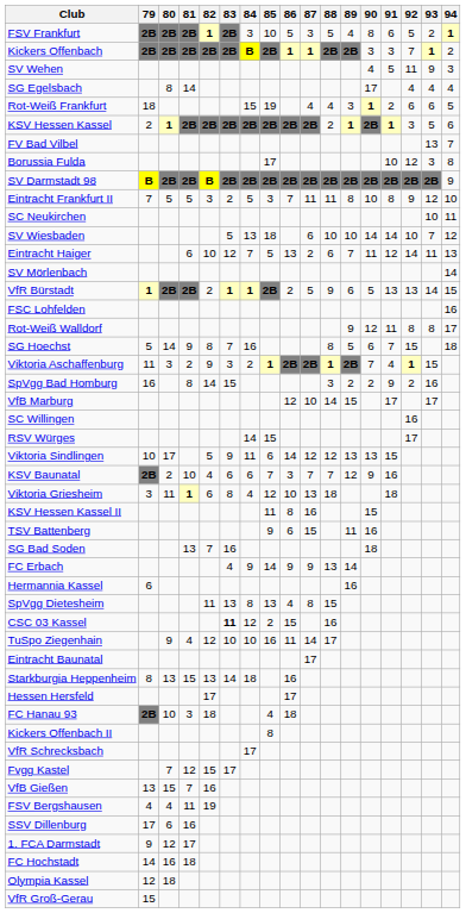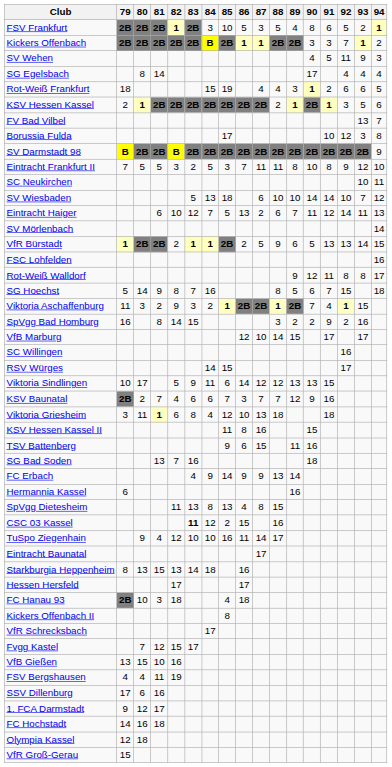 <table class="wikitable sortable">
 <tr>
 <th>Club</th>
 <th class="unsortable">79</th>
 <th class="unsortable">80</th>
 <th class="unsortable">81</th>
 <th class="unsortable">82</th>
 <th class="unsortable">83</th>
 <th class="unsortable">84</th>
 <th class="unsortable">85</th>
 <th class="unsortable">86</th>
 <th class="unsortable">87</th>
 <th class="unsortable">88</th>
 <th class="unsortable">89</th>
 <th class="unsortable">90</th>
 <th class="unsortable">91</th>
 <th class="unsortable">92</th>
 <th class="unsortable">93</th>
 <th class="unsortable">94</th>
 </tr>
 <tr align="center">
 <td align="left"><a href='#'>FSV Frankfurt</a></td>
 <td style="background:#808080"><strong>2B</strong></td>
 <td style="background:#808080"><strong>2B</strong></td>
 <td style="background:#808080"><strong>2B</strong></td>
 <td style="background:#ffffbf"><strong>1</strong></td>
 <td style="background:#808080"><strong>2B</strong></td>
 <td>3</td>
 <td>10</td>
 <td>5</td>
 <td>3</td>
 <td>5</td>
 <td>4</td>
 <td>8</td>
 <td>6</td>
 <td>5</td>
 <td>2</td>
 <td style="background:#ffffbf"><strong>1</strong></td>
 </tr>
 <tr align="center">
 <td align="left"><a href='#'>Kickers Offenbach</a></td>
 <td style="background:#808080"><strong>2B</strong></td>
 <td style="background:#808080"><strong>2B</strong></td>
 <td style="background:#808080"><strong>2B</strong></td>
 <td style="background:#808080"><strong>2B</strong></td>
 <td style="background:#808080"><strong>2B</strong></td>
 <td style="background:#FFFF00"><strong>B</strong></td>
 <td style="background:#808080"><strong>2B</strong></td>
 <td style="background:#ffffbf"><strong>1</strong></td>
 <td style="background:#ffffbf"><strong>1</strong></td>
 <td style="background:#808080"><strong>2B</strong></td>
 <td style="background:#808080"><strong>2B</strong></td>
 <td>3</td>
 <td>3</td>
 <td>7</td>
 <td style="background:#ffffbf"><strong>1</strong></td>
 <td>2</td>
 </tr>
 <tr align="center">
 <td align="left"><a href='#'>SV Wehen</a></td>
 <td></td>
 <td></td>
 <td></td>
 <td></td>
 <td></td>
 <td></td>
 <td></td>
 <td></td>
 <td></td>
 <td></td>
 <td></td>
 <td>4</td>
 <td>5</td>
 <td>11</td>
 <td>9</td>
 <td>3</td>
 </tr>
 <tr align="center">
 <td align="left"><a href='#'>SG Egelsbach</a></td>
 <td></td>
 <td>8</td>
 <td>14</td>
 <td></td>
 <td></td>
 <td></td>
 <td></td>
 <td></td>
 <td></td>
 <td></td>
 <td></td>
 <td>17</td>
 <td></td>
 <td>4</td>
 <td>4</td>
 <td>4</td>
 </tr>
 <tr align="center">
 <td align="left"><a href='#'>Rot-Weiß Frankfurt</a></td>
 <td>18</td>
 <td></td>
 <td></td>
 <td></td>
 <td></td>
 <td>15</td>
 <td>19</td>
 <td></td>
 <td>4</td>
 <td>4</td>
 <td>3</td>
 <td style="background:#ffffbf"><strong>1</strong></td>
 <td>2</td>
 <td>6</td>
 <td>6</td>
 <td>5</td>
 </tr>
 <tr align="center">
 <td align="left"><a href='#'>KSV Hessen Kassel</a></td>
 <td>2</td>
 <td style="background:#ffffbf"><strong>1</strong></td>
 <td style="background:#808080"><strong>2B</strong></td>
 <td style="background:#808080"><strong>2B</strong></td>
 <td style="background:#808080"><strong>2B</strong></td>
 <td style="background:#808080"><strong>2B</strong></td>
 <td style="background:#808080"><strong>2B</strong></td>
 <td style="background:#808080"><strong>2B</strong></td>
 <td style="background:#808080"><strong>2B</strong></td>
 <td>2</td>
 <td style="background:#ffffbf"><strong>1</strong></td>
 <td style="background:#808080"><strong>2B</strong></td>
 <td style="background:#ffffbf"><strong>1</strong></td>
 <td>3</td>
 <td>5</td>
 <td>6</td>
 </tr>
 <tr align="center">
 <td align="left"><a href='#'>FV Bad Vilbel</a></td>
 <td></td>
 <td></td>
 <td></td>
 <td></td>
 <td></td>
 <td></td>
 <td></td>
 <td></td>
 <td></td>
 <td></td>
 <td></td>
 <td></td>
 <td></td>
 <td></td>
 <td>13</td>
 <td>7</td>
 </tr>
 <tr align="center">
 <td align="left"><a href='#'>Borussia Fulda</a></td>
 <td></td>
 <td></td>
 <td></td>
 <td></td>
 <td></td>
 <td></td>
 <td>17</td>
 <td></td>
 <td></td>
 <td></td>
 <td></td>
 <td></td>
 <td>10</td>
 <td>12</td>
 <td>3</td>
 <td>8</td>
 </tr>
 <tr align="center">
 <td align="left"><a href='#'>SV Darmstadt 98</a></td>
 <td style="background:#FFFF00"><strong>B</strong></td>
 <td style="background:#808080"><strong>2B</strong></td>
 <td style="background:#808080"><strong>2B</strong></td>
 <td style="background:#FFFF00"><strong>B</strong></td>
 <td style="background:#808080"><strong>2B</strong></td>
 <td style="background:#808080"><strong>2B</strong></td>
 <td style="background:#808080"><strong>2B</strong></td>
 <td style="background:#808080"><strong>2B</strong></td>
 <td style="background:#808080"><strong>2B</strong></td>
 <td style="background:#808080"><strong>2B</strong></td>
 <td style="background:#808080"><strong>2B</strong></td>
 <td style="background:#808080"><strong>2B</strong></td>
 <td style="background:#808080"><strong>2B</strong></td>
 <td style="background:#808080"><strong>2B</strong></td>
 <td style="background:#808080"><strong>2B</strong></td>
 <td>9</td>
 </tr>
 <tr align="center">
 <td align="left"><a href='#'>Eintracht Frankfurt II</a></td>
 <td>7</td>
 <td>5</td>
 <td>5</td>
 <td>3</td>
 <td>2</td>
 <td>5</td>
 <td>3</td>
 <td>7</td>
 <td>11</td>
 <td>11</td>
 <td>8</td>
 <td>10</td>
 <td>8</td>
 <td>9</td>
 <td>12</td>
 <td>10</td>
 </tr>
 <tr align="center">
 <td align="left"><a href='#'>SC Neukirchen</a></td>
 <td></td>
 <td></td>
 <td></td>
 <td></td>
 <td></td>
 <td></td>
 <td></td>
 <td></td>
 <td></td>
 <td></td>
 <td></td>
 <td></td>
 <td></td>
 <td></td>
 <td>10</td>
 <td>11</td>
 </tr>
 <tr align="center">
 <td align="left"><a href='#'>SV Wiesbaden</a></td>
 <td></td>
 <td></td>
 <td></td>
 <td></td>
 <td>5</td>
 <td>13</td>
 <td>18</td>
 <td></td>
 <td>6</td>
 <td>10</td>
 <td>10</td>
 <td>14</td>
 <td>14</td>
 <td>10</td>
 <td>7</td>
 <td>12</td>
 </tr>
 <tr align="center">
 <td align="left"><a href='#'>Eintracht Haiger</a></td>
 <td></td>
 <td></td>
 <td>6</td>
 <td>10</td>
 <td>12</td>
 <td>7</td>
 <td>5</td>
 <td>13</td>
 <td>2</td>
 <td>6</td>
 <td>7</td>
 <td>11</td>
 <td>12</td>
 <td>14</td>
 <td>11</td>
 <td>13</td>
 </tr>
 <tr align="center">
 <td align="left"><a href='#'>SV Mörlenbach</a></td>
 <td></td>
 <td></td>
 <td></td>
 <td></td>
 <td></td>
 <td></td>
 <td></td>
 <td></td>
 <td></td>
 <td></td>
 <td></td>
 <td></td>
 <td></td>
 <td></td>
 <td></td>
 <td>14</td>
 </tr>
 <tr align="center">
 <td align="left"><a href='#'>VfR Bürstadt</a></td>
 <td style="background:#ffffbf"><strong>1</strong></td>
 <td style="background:#808080"><strong>2B</strong></td>
 <td style="background:#808080"><strong>2B</strong></td>
 <td>2</td>
 <td style="background:#ffffbf"><strong>1</strong></td>
 <td style="background:#ffffbf"><strong>1</strong></td>
 <td style="background:#808080"><strong>2B</strong></td>
 <td>2</td>
 <td>5</td>
 <td>9</td>
 <td>6</td>
 <td>5</td>
 <td>13</td>
 <td>13</td>
 <td>14</td>
 <td>15</td>
 </tr>
 <tr align="center">
 <td align="left"><a href='#'>FSC Lohfelden</a></td>
 <td></td>
 <td></td>
 <td></td>
 <td></td>
 <td></td>
 <td></td>
 <td></td>
 <td></td>
 <td></td>
 <td></td>
 <td></td>
 <td></td>
 <td></td>
 <td></td>
 <td></td>
 <td>16</td>
 </tr>
 <tr align="center">
 <td align="left"><a href='#'>Rot-Weiß Walldorf</a></td>
 <td></td>
 <td></td>
 <td></td>
 <td></td>
 <td></td>
 <td></td>
 <td></td>
 <td></td>
 <td></td>
 <td></td>
 <td>9</td>
 <td>12</td>
 <td>11</td>
 <td>8</td>
 <td>8</td>
 <td>17</td>
 </tr>
 <tr align="center">
 <td align="left"><a href='#'>SG Hoechst</a></td>
 <td>5</td>
 <td>14</td>
 <td>9</td>
 <td>8</td>
 <td>7</td>
 <td>16</td>
 <td></td>
 <td></td>
 <td></td>
 <td>8</td>
 <td>5</td>
 <td>6</td>
 <td>7</td>
 <td>15</td>
 <td></td>
 <td>18</td>
 </tr>
 <tr align="center">
 <td align="left"><a href='#'>Viktoria Aschaffenburg</a></td>
 <td>11</td>
 <td>3</td>
 <td>2</td>
 <td>9</td>
 <td>3</td>
 <td>2</td>
 <td style="background:#ffffbf"><strong>1</strong></td>
 <td style="background:#808080"><strong>2B</strong></td>
 <td style="background:#808080"><strong>2B</strong></td>
 <td style="background:#ffffbf"><strong>1</strong></td>
 <td style="background:#808080"><strong>2B</strong></td>
 <td>7</td>
 <td>4</td>
 <td style="background:#ffffbf"><strong>1</strong></td>
 <td>15</td>
 <td></td>
 </tr>
 <tr align="center">
 <td align="left"><a href='#'>SpVgg Bad Homburg</a></td>
 <td>16</td>
 <td></td>
 <td>8</td>
 <td>14</td>
 <td>15</td>
 <td></td>
 <td></td>
 <td></td>
 <td></td>
 <td>3</td>
 <td>2</td>
 <td>2</td>
 <td>9</td>
 <td>2</td>
 <td>16</td>
 <td></td>
 </tr>
 <tr align="center">
 <td align="left"><a href='#'>VfB Marburg</a></td>
 <td></td>
 <td></td>
 <td></td>
 <td></td>
 <td></td>
 <td></td>
 <td></td>
 <td>12</td>
 <td>10</td>
 <td>14</td>
 <td>15</td>
 <td></td>
 <td>17</td>
 <td></td>
 <td>17</td>
 <td></td>
 </tr>
 <tr align="center">
 <td align="left"><a href='#'>SC Willingen</a></td>
 <td></td>
 <td></td>
 <td></td>
 <td></td>
 <td></td>
 <td></td>
 <td></td>
 <td></td>
 <td></td>
 <td></td>
 <td></td>
 <td></td>
 <td></td>
 <td>16</td>
 <td></td>
 <td></td>
 </tr>
 <tr align="center">
 <td align="left"><a href='#'>RSV Würges</a></td>
 <td></td>
 <td></td>
 <td></td>
 <td></td>
 <td></td>
 <td>14</td>
 <td>15</td>
 <td></td>
 <td></td>
 <td></td>
 <td></td>
 <td></td>
 <td></td>
 <td>17</td>
 <td></td>
 <td></td>
 </tr>
 <tr align="center">
 <td align="left"><a href='#'>Viktoria Sindlingen</a></td>
 <td>10</td>
 <td>17</td>
 <td></td>
 <td>5</td>
 <td>9</td>
 <td>11</td>
 <td>6</td>
 <td>14</td>
 <td>12</td>
 <td>12</td>
 <td>13</td>
 <td>13</td>
 <td>15</td>
 <td></td>
 <td></td>
 <td></td>
 </tr>
 <tr align="center">
 <td align="left"><a href='#'>KSV Baunatal</a></td>
 <td style="background:#808080"><strong>2B</strong></td>
 <td>2</td>
-<td>10</td>
+<td>7</td>
 <td>4</td>
 <td>6</td>
 <td>6</td>
 <td>7</td>
 <td>3</td>
 <td>7</td>
 <td>7</td>
 <td>12</td>
 <td>9</td>
 <td>16</td>
 <td></td>
 <td></td>
 <td></td>
 </tr>
 <tr align="center">
 <td align="left"><a href='#'>Viktoria Griesheim</a></td>
 <td>3</td>
 <td>11</td>
 <td style="background:#ffffbf"><strong>1</strong></td>
 <td>6</td>
 <td>8</td>
 <td>4</td>
 <td>12</td>
 <td>10</td>
 <td>13</td>
 <td>18</td>
 <td></td>
 <td></td>
 <td>18</td>
 <td></td>
 <td></td>
 <td></td>
 </tr>
 <tr align="center">
 <td align="left"><a href='#'>KSV Hessen Kassel II</a></td>
 <td></td>
 <td></td>
 <td></td>
 <td></td>
 <td></td>
 <td></td>
 <td>11</td>
 <td>8</td>
 <td>16</td>
 <td></td>
 <td></td>
 <td>15</td>
 <td></td>
 <td></td>
 <td></td>
 <td></td>
 </tr>
 <tr align="center">
 <td align="left"><a href='#'>TSV Battenberg</a></td>
 <td></td>
 <td></td>
 <td></td>
 <td></td>
 <td></td>
 <td></td>
 <td>9</td>
 <td>6</td>
 <td>15</td>
 <td></td>
 <td>11</td>
 <td>16</td>
 <td></td>
 <td></td>
 <td></td>
 <td></td>
 </tr>
 <tr align="center">
 <td align="left"><a href='#'>SG Bad Soden</a></td>
 <td></td>
 <td></td>
 <td>13</td>
 <td>7</td>
 <td>16</td>
 <td></td>
 <td></td>
 <td></td>
 <td></td>
 <td></td>
 <td></td>
 <td>18</td>
 <td></td>
 <td></td>
 <td></td>
 <td></td>
 </tr>
 <tr align="center">
 <td align="left"><a href='#'>FC Erbach</a></td>
 <td></td>
 <td></td>
 <td></td>
 <td></td>
 <td>4</td>
 <td>9</td>
 <td>14</td>
 <td>9</td>
 <td>9</td>
 <td>13</td>
 <td>14</td>
 <td></td>
 <td></td>
 <td></td>
 <td></td>
 <td></td>
 </tr>
 <tr align="center">
 <td align="left"><a href='#'>Hermannia Kassel</a></td>
 <td>6</td>
 <td></td>
 <td></td>
 <td></td>
 <td></td>
 <td></td>
 <td></td>
 <td></td>
 <td></td>
 <td></td>
 <td>16</td>
 <td></td>
 <td></td>
 <td></td>
 <td></td>
 <td></td>
 </tr>
 <tr align="center">
 <td align="left"><a href='#'>SpVgg Dietesheim</a></td>
 <td></td>
 <td></td>
 <td></td>
 <td>11</td>
 <td>13</td>
 <td>8</td>
 <td>13</td>
 <td>4</td>
 <td>8</td>
 <td>15</td>
 <td></td>
 <td></td>
 <td></td>
 <td></td>
 <td></td>
 <td></td>
 </tr>
 <tr align="center">
 <td align="left"><a href='#'>CSC 03 Kassel</a></td>
 <td></td>
 <td></td>
 <td></td>
 <td></td>
 <td><strong>11</strong></td>
 <td>12</td>
 <td>2</td>
 <td>15</td>
 <td></td>
 <td>16</td>
 <td></td>
 <td></td>
 <td></td>
 <td></td>
 <td></td>
 <td></td>
 </tr>
 <tr align="center">
 <td align="left"><a href='#'>TuSpo Ziegenhain</a></td>
 <td></td>
 <td>9</td>
 <td>4</td>
 <td>12</td>
 <td>10</td>
 <td>10</td>
 <td>16</td>
 <td>11</td>
 <td>14</td>
 <td>17</td>
 <td></td>
 <td></td>
 <td></td>
 <td></td>
 <td></td>
 <td></td>
 </tr>
 <tr align="center">
 <td align="left"><a href='#'>Eintracht Baunatal</a></td>
 <td></td>
 <td></td>
 <td></td>
 <td></td>
 <td></td>
 <td></td>
 <td></td>
 <td></td>
 <td>17</td>
 <td></td>
 <td></td>
 <td></td>
 <td></td>
 <td></td>
 <td></td>
 <td></td>
 </tr>
 <tr align="center">
 <td align="left"><a href='#'>Starkburgia Heppenheim</a></td>
 <td>8</td>
 <td>13</td>
 <td>15</td>
 <td>13</td>
 <td>14</td>
 <td>18</td>
 <td></td>
 <td>16</td>
 <td></td>
 <td></td>
 <td></td>
 <td></td>
 <td></td>
 <td></td>
 <td></td>
 <td></td>
 </tr>
 <tr align="center">
 <td align="left"><a href='#'>Hessen Hersfeld</a></td>
 <td></td>
 <td></td>
 <td></td>
 <td>17</td>
 <td></td>
 <td></td>
 <td></td>
 <td>17</td>
 <td></td>
 <td></td>
 <td></td>
 <td></td>
 <td></td>
 <td></td>
 <td></td>
 <td></td>
 </tr>
 <tr align="center">
 <td align="left"><a href='#'>FC Hanau 93</a></td>
 <td style="background:#808080"><strong>2B</strong></td>
 <td>10</td>
 <td>3</td>
 <td>18</td>
 <td></td>
 <td></td>
 <td>4</td>
 <td>18</td>
 <td></td>
 <td></td>
 <td></td>
 <td></td>
 <td></td>
 <td></td>
 <td></td>
 <td></td>
 </tr>
 <tr align="center">
 <td align="left"><a href='#'>Kickers Offenbach II</a></td>
 <td></td>
 <td></td>
 <td></td>
 <td></td>
 <td></td>
 <td></td>
 <td>8</td>
 <td></td>
 <td></td>
 <td></td>
 <td></td>
 <td></td>
 <td></td>
 <td></td>
 <td></td>
 <td></td>
 </tr>
 <tr align="center">
 <td align="left"><a href='#'>VfR Schrecksbach</a></td>
 <td></td>
 <td></td>
 <td></td>
 <td></td>
 <td></td>
 <td>17</td>
 <td></td>
 <td></td>
 <td></td>
 <td></td>
 <td></td>
 <td></td>
 <td></td>
 <td></td>
 <td></td>
 <td></td>
 </tr>
 <tr align="center">
 <td align="left"><a href='#'>Fvgg Kastel</a></td>
 <td></td>
 <td>7</td>
 <td>12</td>
 <td>15</td>
 <td>17</td>
 <td></td>
 <td></td>
 <td></td>
 <td></td>
 <td></td>
 <td></td>
 <td></td>
 <td></td>
 <td></td>
 <td></td>
 <td></td>
 </tr>
 <tr align="center">
 <td align="left"><a href='#'>VfB Gießen</a></td>
 <td>13</td>
 <td>15</td>
-<td>7</td>
+<td>10</td>
 <td>16</td>
 <td></td>
 <td></td>
 <td></td>
 <td></td>
 <td></td>
 <td></td>
 <td></td>
 <td></td>
 <td></td>
 <td></td>
 <td></td>
 <td></td>
 </tr>
 <tr align="center">
 <td align="left"><a href='#'>FSV Bergshausen</a></td>
 <td>4</td>
 <td>4</td>
 <td>11</td>
 <td>19</td>
 <td></td>
 <td></td>
 <td></td>
 <td></td>
 <td></td>
 <td></td>
 <td></td>
 <td></td>
 <td></td>
 <td></td>
 <td></td>
 <td></td>
 </tr>
 <tr align="center">
 <td align="left"><a href='#'>SSV Dillenburg</a></td>
 <td>17</td>
 <td>6</td>
 <td>16</td>
 <td></td>
 <td></td>
 <td></td>
 <td></td>
 <td></td>
 <td></td>
 <td></td>
 <td></td>
 <td></td>
 <td></td>
 <td></td>
 <td></td>
 <td></td>
 </tr>
 <tr align="center">
 <td align="left"><a href='#'>1. FCA Darmstadt</a></td>
 <td>9</td>
 <td>12</td>
 <td>17</td>
 <td></td>
 <td></td>
 <td></td>
 <td></td>
 <td></td>
 <td></td>
 <td></td>
 <td></td>
 <td></td>
 <td></td>
 <td></td>
 <td></td>
 <td></td>
 </tr>
 <tr align="center">
 <td align="left"><a href='#'>FC Hochstadt</a></td>
 <td>14</td>
 <td>16</td>
 <td>18</td>
 <td></td>
 <td></td>
 <td></td>
 <td></td>
 <td></td>
 <td></td>
 <td></td>
 <td></td>
 <td></td>
 <td></td>
 <td></td>
 <td></td>
 <td></td>
 </tr>
 <tr align="center">
 <td align="left"><a href='#'>Olympia Kassel</a></td>
 <td>12</td>
 <td>18</td>
 <td></td>
 <td></td>
 <td></td>
 <td></td>
 <td></td>
 <td></td>
 <td></td>
 <td></td>
 <td></td>
 <td></td>
 <td></td>
 <td></td>
 <td></td>
 <td></td>
 </tr>
 <tr align="center">
 <td align="left"><a href='#'>VfR Groß-Gerau</a></td>
 <td>15</td>
 <td></td>
 <td></td>
 <td></td>
 <td></td>
 <td></td>
 <td></td>
 <td></td>
 <td></td>
 <td></td>
 <td></td>
 <td></td>
 <td></td>
 <td></td>
 <td></td>
 <td></td>
 </tr>
 </table>
